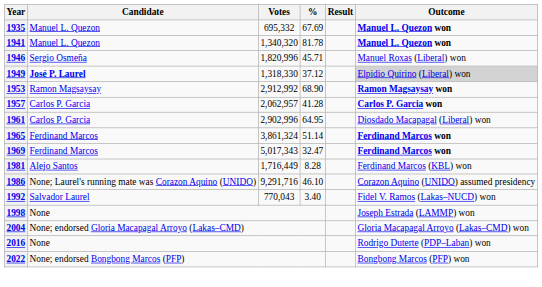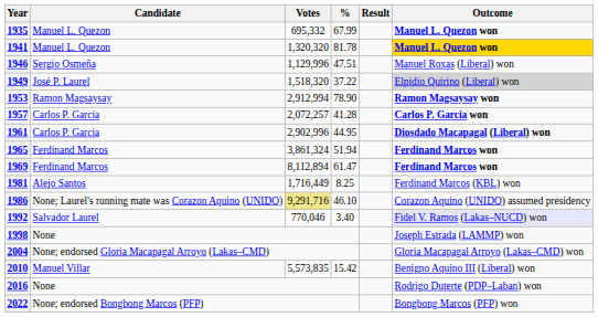 <table class="wikitable sortable" style="text-align:center; font-size:90%">
 <tr>
 <th>Year</th>
 <th>Candidate</th>
 <th>Votes</th>
 <th>%</th>
 <th>Result</th>
 <th>Outcome</th>
 </tr>
 <tr>
 <th><a href='#'>1935</a></th>
 <td align="left"><a href='#'>Manuel L. Quezon</a></td>
 <td>695,332</td>
-<td>67.69</td>
+<td>67.99</td>
 <td></td>
 <td align="left"><strong><a href='#'>Manuel L. Quezon</a> won</strong></td>
 </tr>
 <tr>
 <th><a href='#'>1941</a></th>
 <td align="left"><a href='#'>Manuel L. Quezon</a></td>
-<td>1,340,320</td>
+<td>1,320,320</td>
 <td>81.78</td>
 <td></td>
-<td align="left"><strong><a href='#'>Manuel L. Quezon</a> won</strong></td>
+<td align="left" style="background: gold;"><strong><a href='#'>Manuel L. Quezon</a> won</strong></td>
 </tr>
 <tr>
 <th><a href='#'>1946</a></th>
 <td align="left"><a href='#'>Sergio Osmeña</a></td>
-<td>1,820,996</td>
-<td>45.71</td>
+<td>1,129,996</td>
+<td>47.51</td>
 <td></td>
 <td align="left"><a href='#'>Manuel Roxas</a> (<a href='#'>Liberal</a>) won</td>
 </tr>
 <tr>
 <th><a href='#'>1949</a></th>
-<td align="left"><strong><a href='#'>José P. Laurel</a></strong></td>
-<td>1,318,330</td>
-<td>37.12</td>
+<td align="left"><a href='#'>José P. Laurel</a></td>
+<td>1,518,320</td>
+<td>37.22</td>
 <td></td>
 <td align="left" style="background: lightgrey;"><a href='#'>Elpidio Quirino</a> (<a href='#'>Liberal</a>) won</td>
 </tr>
 <tr>
 <th><a href='#'>1953</a></th>
 <td align="left"><a href='#'>Ramon Magsaysay</a></td>
-<td>2,912,992</td>
-<td>68.90</td>
+<td>2,912,994</td>
+<td>78.90</td>
 <td></td>
 <td align="left"><strong><a href='#'>Ramon Magsaysay</a> won</strong></td>
 </tr>
 <tr>
 <th><a href='#'>1957</a></th>
 <td align="left"><a href='#'>Carlos P. Garcia</a></td>
-<td>2,062,957</td>
+<td>2,072,257</td>
 <td>41.28</td>
 <td></td>
 <td align="left"><strong><a href='#'>Carlos P. Garcia</a> won</strong></td>
 </tr>
 <tr>
 <th><a href='#'>1961</a></th>
 <td align="left"><a href='#'>Carlos P. Garcia</a></td>
 <td>2,902,996</td>
-<td>64.95</td>
+<td>44.95</td>
 <td></td>
-<td align="left"><a href='#'>Diosdado Macapagal</a> (<a href='#'>Liberal</a>) won</td>
+<td align="left"><strong><a href='#'>Diosdado Macapagal</a> (<a href='#'>Liberal</a>) won</strong></td>
 </tr>
 <tr>
 <th><a href='#'>1965</a></th>
 <td align="left"><a href='#'>Ferdinand Marcos</a></td>
 <td>3,861,324</td>
-<td>51.14</td>
+<td>51.94</td>
 <td></td>
 <td align="left"><strong><a href='#'>Ferdinand Marcos</a> won</strong></td>
 </tr>
 <tr>
 <th><a href='#'>1969</a></th>
 <td align="left"><a href='#'>Ferdinand Marcos</a></td>
-<td>5,017,343</td>
-<td>32.47</td>
+<td>8,112,894</td>
+<td>61.47</td>
 <td></td>
 <td align="left"><strong><a href='#'>Ferdinand Marcos</a> won</strong></td>
 </tr>
 <tr>
 <th><a href='#'>1981</a></th>
 <td align="left"><a href='#'>Alejo Santos</a></td>
 <td>1,716,449</td>
-<td>8.28</td>
+<td>8.25</td>
 <td></td>
 <td align="left"><a href='#'>Ferdinand Marcos</a> (<a href='#'>KBL</a>) won</td>
 </tr>
 <tr>
 <th><a href='#'>1986</a></th>
 <td align="left">None; Laurel's running mate was <a href='#'>Corazon Aquino</a> (<a href='#'>UNIDO</a>)</td>
-<td>9,291,716</td>
+<td style="background: khaki;">9,291,716</td>
 <td>46.10</td>
 <td></td>
 <td align="left"><a href='#'>Corazon Aquino</a> (<a href='#'>UNIDO</a>) assumed presidency</td>
 </tr>
 <tr>
 <th><a href='#'>1992</a></th>
 <td align="left"><a href='#'>Salvador Laurel</a></td>
-<td>770,043</td>
+<td>770,046</td>
 <td>3.40</td>
 <td></td>
-<td align="left"><a href='#'>Fidel V. Ramos</a> (<a href='#'>Lakas–NUCD</a>) won</td>
+<td align="left" style="background: lavender;"><a href='#'>Fidel V. Ramos</a> (<a href='#'>Lakas–NUCD</a>) won</td>
 </tr>
 <tr>
 <th><a href='#'>1998</a></th>
 <td align="left" colspan=3>None</td>
 <td></td>
 <td align="left"><a href='#'>Joseph Estrada</a> (<a href='#'>LAMMP</a>) won</td>
 </tr>
 <tr>
 <th><a href='#'>2004</a></th>
 <td align="left" colspan=3>None; endorsed <a href='#'>Gloria Macapagal Arroyo</a> (<a href='#'>Lakas–CMD</a>)</td>
 <td></td>
 <td align="left"><a href='#'>Gloria Macapagal Arroyo</a> (<a href='#'>Lakas–CMD</a>) won</td>
 </tr>
 <tr>
+<th><a href='#'>2010</a></th>
+<td align="left"><a href='#'>Manuel Villar</a></td>
+<td>5,573,835</td>
+<td>15.42</td>
+<td></td>
+<td align="left"><a href='#'>Benigno Aquino III</a> (<a href='#'>Liberal</a>) won</td>
+</tr>
+<tr>
 <th><a href='#'>2016</a></th>
 <td align="left" colspan=3>None</td>
 <td></td>
 <td align="left"><a href='#'>Rodrigo Duterte</a> (<a href='#'>PDP–Laban</a>) won</td>
 </tr>
 <tr>
 <th><a href='#'>2022</a></th>
 <td align="left" colspan=3>None; endorsed <a href='#'>Bongbong Marcos</a> (<a href='#'>PFP</a>)</td>
 <td></td>
 <td align="left"><a href='#'>Bongbong Marcos</a> (<a href='#'>PFP</a>) won</td>
 </tr>
 </table>
